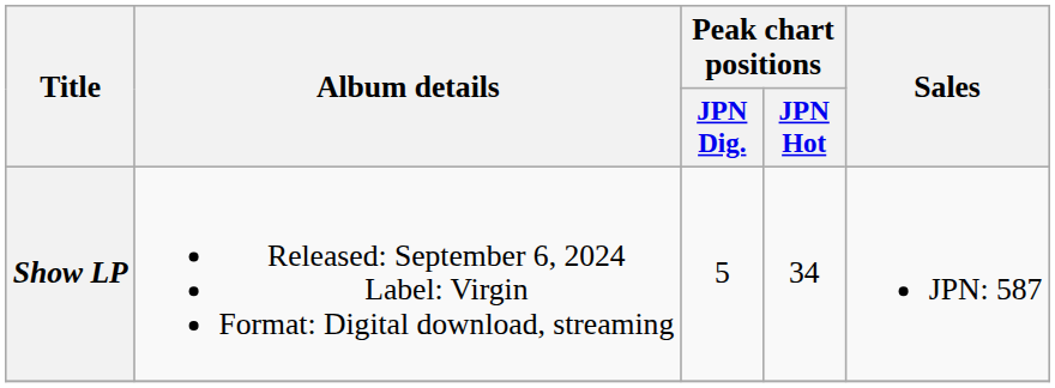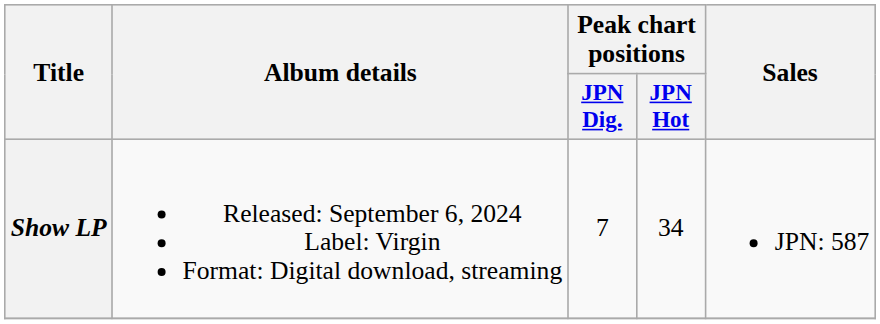 <table class="wikitable plainrowheaders" style="text-align:center">
 <tr>
 <th scope="col" rowspan="2">Title</th>
 <th scope="col" rowspan="2">Album details</th>
 <th scope="col" colspan="2">Peak chart positions</th>
 <th scope="col" rowspan="2">Sales</th>
 </tr>
 <tr>
 <th scope="col" style="width:2.5em;font-size:90%;"><a href='#'>JPN<br>Dig.</a><br></th>
 <th scope="col" style="width:2.5em;font-size:90%;"><a href='#'>JPN<br>Hot</a><br></th>
 </tr>
 <tr>
 <th scope="row"><em>Show LP</em></th>
 <td><br><ul><li>Released: September 6, 2024</li><li>Label: Virgin</li><li>Format: Digital download, streaming</li></ul></td>
-<td>5</td>
+<td>7</td>
 <td>34</td>
 <td><br><ul><li>JPN: 587 </li></ul></td>
 </tr>
 <tr>
 </tr>
 </table>
